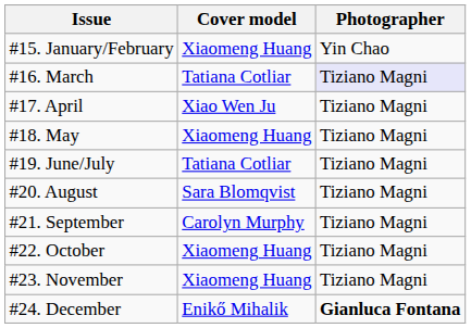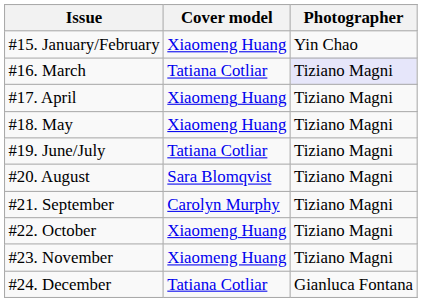 <table class="sortable wikitable">
 <tr>
 <th>Issue</th>
 <th>Cover model</th>
 <th>Photographer</th>
 </tr>
 <tr>
 <td>#15. January/February</td>
 <td><a href='#'>Xiaomeng Huang</a></td>
 <td>Yin Chao</td>
 </tr>
 <tr>
 <td>#16. March</td>
 <td><a href='#'>Tatiana Cotliar</a></td>
 <td style="background: lavender;">Tiziano Magni</td>
 </tr>
 <tr>
 <td>#17. April</td>
-<td><a href='#'>Xiao Wen Ju</a></td>
+<td><a href='#'>Xiaomeng Huang</a></td>
 <td>Tiziano Magni</td>
 </tr>
 <tr>
 <td>#18. May</td>
 <td><a href='#'>Xiaomeng Huang</a></td>
 <td>Tiziano Magni</td>
 </tr>
 <tr>
 <td>#19. June/July</td>
 <td><a href='#'>Tatiana Cotliar</a></td>
 <td>Tiziano Magni</td>
 </tr>
 <tr>
 <td>#20. August</td>
 <td><a href='#'>Sara Blomqvist</a></td>
 <td>Tiziano Magni</td>
 </tr>
 <tr>
 <td>#21. September</td>
 <td><a href='#'>Carolyn Murphy</a></td>
 <td>Tiziano Magni</td>
 </tr>
 <tr>
 <td>#22. October</td>
 <td><a href='#'>Xiaomeng Huang</a></td>
 <td>Tiziano Magni</td>
 </tr>
 <tr>
 <td>#23. November</td>
 <td><a href='#'>Xiaomeng Huang</a></td>
 <td>Tiziano Magni</td>
 </tr>
 <tr>
 <td>#24. December</td>
-<td><a href='#'>Enikő Mihalik</a></td>
-<td><strong>Gianluca Fontana</strong></td>
+<td><a href='#'>Tatiana Cotliar</a></td>
+<td>Gianluca Fontana</td>
 </tr>
 </table>
